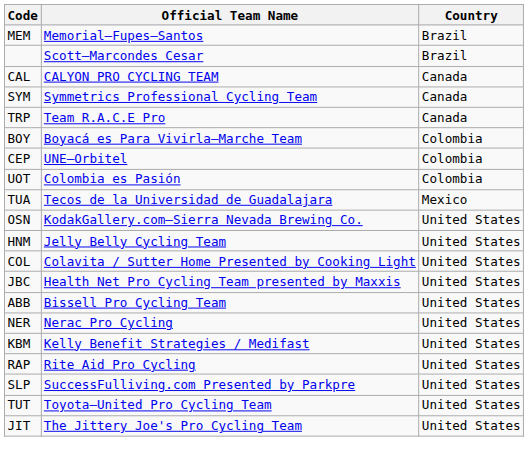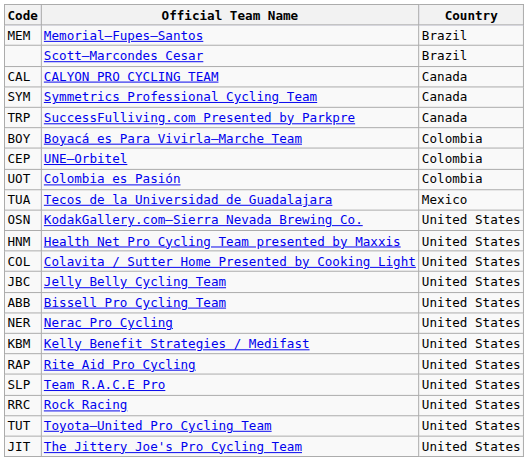 <table class="wikitable">
 <tr style="background:#ccccff;">
 <th>Code</th>
 <th>Official Team Name</th>
 <th>Country</th>
 </tr>
 <tr>
 <td>MEM</td>
 <td><a href='#'>Memorial–Fupes–Santos</a></td>
 <td>Brazil</td>
 </tr>
 <tr>
 <td></td>
 <td><a href='#'>Scott–Marcondes Cesar</a></td>
 <td>Brazil</td>
 </tr>
 <tr>
 <td>CAL</td>
 <td><a href='#'>CALYON PRO CYCLING TEAM</a></td>
 <td>Canada</td>
 </tr>
 <tr>
 <td>SYM</td>
 <td><a href='#'>Symmetrics Professional Cycling Team</a></td>
 <td>Canada</td>
 </tr>
 <tr>
 <td>TRP</td>
-<td><a href='#'>Team R.A.C.E Pro</a></td>
+<td><a href='#'>SuccessFulliving.com Presented by Parkpre</a></td>
 <td>Canada</td>
 </tr>
 <tr>
 <td>BOY</td>
 <td><a href='#'>Boyacá es Para Vivirla–Marche Team</a></td>
 <td>Colombia</td>
 </tr>
 <tr>
 <td>CEP</td>
 <td><a href='#'>UNE–Orbitel</a></td>
 <td>Colombia</td>
 </tr>
 <tr>
 <td>UOT</td>
 <td><a href='#'>Colombia es Pasión</a></td>
 <td>Colombia</td>
 </tr>
 <tr>
 <td>TUA</td>
 <td><a href='#'>Tecos de la Universidad de Guadalajara</a></td>
 <td>Mexico</td>
 </tr>
 <tr>
 <td>OSN</td>
 <td><a href='#'>KodakGallery.com–Sierra Nevada Brewing Co.</a></td>
 <td>United States</td>
 </tr>
 <tr>
 <td>HNM</td>
-<td><a href='#'>Jelly Belly Cycling Team</a></td>
+<td><a href='#'>Health Net Pro Cycling Team presented by Maxxis</a></td>
 <td>United States</td>
 </tr>
 <tr>
 <td>COL</td>
 <td><a href='#'>Colavita / Sutter Home Presented by Cooking Light</a></td>
 <td>United States</td>
 </tr>
 <tr>
 <td>JBC</td>
-<td><a href='#'>Health Net Pro Cycling Team presented by Maxxis</a></td>
+<td><a href='#'>Jelly Belly Cycling Team</a></td>
 <td>United States</td>
 </tr>
 <tr>
 <td>ABB</td>
 <td><a href='#'>Bissell Pro Cycling Team</a></td>
 <td>United States</td>
 </tr>
 <tr>
 <td>NER</td>
 <td><a href='#'>Nerac Pro Cycling</a></td>
 <td>United States</td>
 </tr>
 <tr>
 <td>KBM</td>
 <td><a href='#'>Kelly Benefit Strategies / Medifast</a></td>
 <td>United States</td>
 </tr>
 <tr>
 <td>RAP</td>
 <td><a href='#'>Rite Aid Pro Cycling</a></td>
 <td>United States</td>
 </tr>
 <tr>
 <td>SLP</td>
-<td><a href='#'>SuccessFulliving.com Presented by Parkpre</a></td>
+<td><a href='#'>Team R.A.C.E Pro</a></td>
+<td>United States</td>
+</tr>
+<tr>
+<td>RRC</td>
+<td><a href='#'>Rock Racing</a></td>
 <td>United States</td>
 </tr>
 <tr>
 <td>TUT</td>
 <td><a href='#'>Toyota–United Pro Cycling Team</a></td>
 <td>United States</td>
 </tr>
 <tr>
 <td>JIT</td>
 <td><a href='#'>The Jittery Joe's Pro Cycling Team</a></td>
 <td>United States</td>
 </tr>
 </table>
